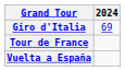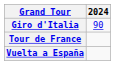 <table class="wikitable plainrowheaders">
 <tr>
 <th scope="col"><a href='#'>Grand Tour</a></th>
 <th>2024</th>
 </tr>
 <tr style="text-align:center;">
 <th scope="row"> <a href='#'>Giro d'Italia</a></th>
-<td><a href='#'>69</a></td>
+<td><a href='#'>90</a></td>
 </tr>
 <tr style="text-align:center;">
 <th scope="row"> <a href='#'>Tour de France</a></th>
 <td></td>
 </tr>
 <tr style="text-align:center;">
 <th scope="row"> <a href='#'>Vuelta a España</a></th>
 <td></td>
 </tr>
 </table>
